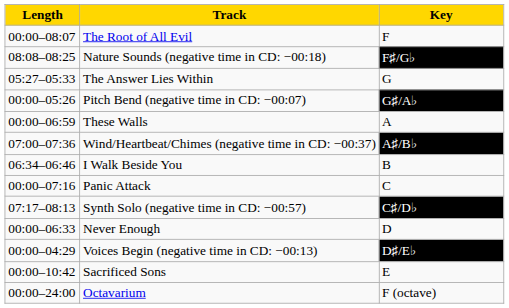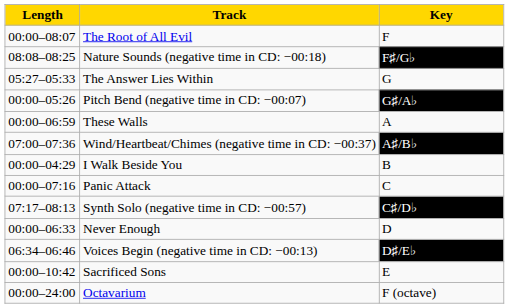 <table class="wikitable" style="margin:auto; background:#white;">
 <tr>
 <th style="background:gold; width: 15%;">Length</th>
 <th style="background:gold; width: 60%;">Track</th>
 <th style="background:gold; width: 25%;">Key</th>
 </tr>
 <tr>
 <td>00:00–08:07</td>
 <td><a href='#'>The Root of All Evil</a></td>
 <td>F</td>
 </tr>
 <tr>
 <td>08:08–08:25</td>
 <td>Nature Sounds (negative time in CD: −00:18)</td>
 <td style="background:black; color:white;">F♯/G♭</td>
 </tr>
 <tr>
 <td>05:27–05:33</td>
 <td>The Answer Lies Within</td>
 <td>G</td>
 </tr>
 <tr>
 <td>00:00–05:26</td>
 <td>Pitch Bend (negative time in CD: −00:07)</td>
 <td style="background:black; color:white;">G♯/A♭</td>
 </tr>
 <tr>
 <td>00:00–06:59</td>
 <td>These Walls</td>
 <td>A</td>
 </tr>
 <tr>
 <td>07:00–07:36</td>
 <td>Wind/Heartbeat/Chimes (negative time in CD: −00:37)</td>
 <td style="background:black; color:white;">A♯/B♭</td>
 </tr>
 <tr>
-<td>06:34–06:46</td>
+<td>00:00–04:29</td>
 <td>I Walk Beside You</td>
 <td>B</td>
 </tr>
 <tr>
 <td>00:00–07:16</td>
 <td>Panic Attack</td>
 <td>C</td>
 </tr>
 <tr>
 <td>07:17–08:13</td>
 <td>Synth Solo (negative time in CD: −00:57)</td>
 <td style="background:black; color:white;">C♯/D♭</td>
 </tr>
 <tr>
 <td>00:00–06:33</td>
 <td>Never Enough</td>
 <td>D</td>
 </tr>
 <tr>
-<td>00:00–04:29</td>
+<td>06:34–06:46</td>
 <td>Voices Begin (negative time in CD: −00:13)</td>
 <td style="background:black; color:white;">D♯/E♭</td>
 </tr>
 <tr>
 <td>00:00–10:42</td>
 <td>Sacrificed Sons</td>
 <td>E</td>
 </tr>
 <tr>
 <td>00:00–24:00</td>
 <td><a href='#'>Octavarium</a></td>
 <td>F (octave)</td>
 </tr>
 </table>
